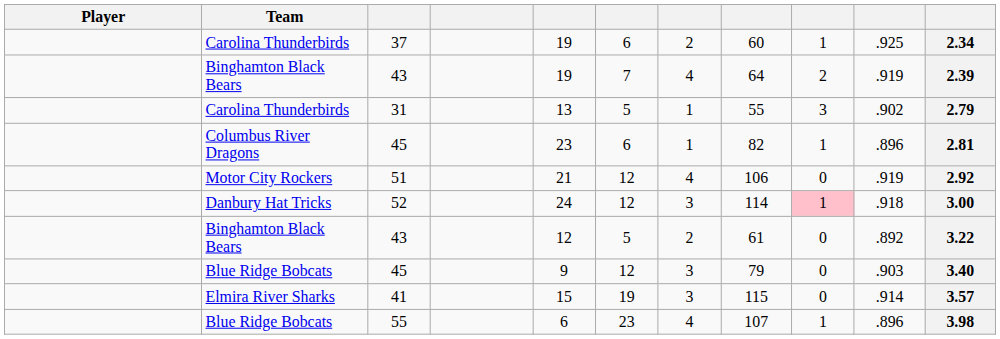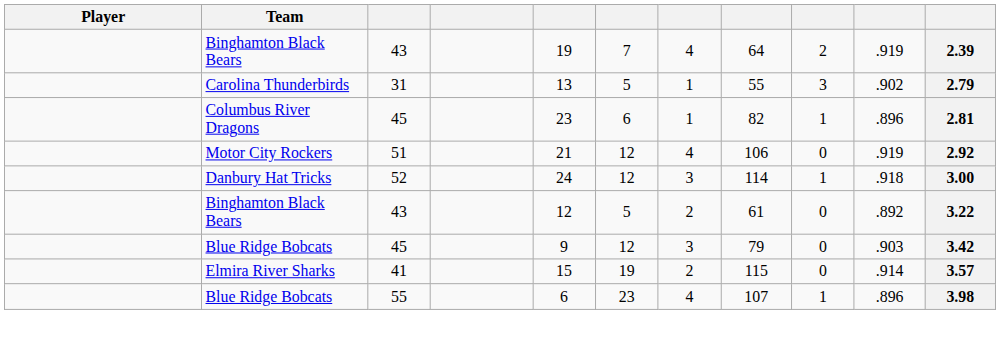 <table class="wikitable sortable" style="text-align: center">
 <tr>
 <th style="width: 12em;">Player</th>
 <th style="width: 10em;">Team</th>
 <th style="width: 3.5em;"></th>
 <th style="width: 6em;"></th>
 <th style="width: 3.5em;"></th>
 <th style="width: 3.5em;"></th>
 <th style="width: 3.5em;"></th>
 <th style="width: 4em;"></th>
 <th style="width: 3.5em;"></th>
 <th style="width: 4em;"></th>
 <th style="width: 4em;"></th>
-</tr>
-<tr>
-<td style="text-align:left;"></td>
-<td style="text-align:left;"><a href='#'>Carolina Thunderbirds</a></td>
-<td>37</td>
-<td></td>
-<td>19</td>
-<td>6</td>
-<td>2</td>
-<td>60</td>
-<td>1</td>
-<td>.925</td>
-<th>2.34</th>
 </tr>
 <tr>
 <td style="text-align:left;"></td>
 <td style="text-align:left;"><a href='#'>Binghamton Black Bears</a></td>
 <td>43</td>
 <td></td>
 <td>19</td>
 <td>7</td>
 <td>4</td>
 <td>64</td>
 <td>2</td>
 <td>.919</td>
 <th>2.39</th>
 </tr>
 <tr>
 <td style="text-align:left;"></td>
 <td style="text-align:left;"><a href='#'>Carolina Thunderbirds</a></td>
 <td>31</td>
 <td></td>
 <td>13</td>
 <td>5</td>
 <td>1</td>
 <td>55</td>
 <td>3</td>
 <td>.902</td>
 <th>2.79</th>
 </tr>
 <tr>
 <td style="text-align:left;"></td>
 <td style="text-align:left;"><a href='#'>Columbus River Dragons</a></td>
 <td>45</td>
 <td></td>
 <td>23</td>
 <td>6</td>
 <td>1</td>
 <td>82</td>
 <td>1</td>
 <td>.896</td>
 <th>2.81</th>
 </tr>
 <tr>
 <td style="text-align:left;"></td>
 <td style="text-align:left;"><a href='#'>Motor City Rockers</a></td>
 <td>51</td>
 <td></td>
 <td>21</td>
 <td>12</td>
 <td>4</td>
 <td>106</td>
 <td>0</td>
 <td>.919</td>
 <th>2.92</th>
 </tr>
 <tr>
 <td style="text-align:left;"></td>
 <td style="text-align:left;"><a href='#'>Danbury Hat Tricks</a></td>
 <td>52</td>
 <td></td>
 <td>24</td>
 <td>12</td>
 <td>3</td>
 <td>114</td>
-<td style="background: pink;">1</td>
+<td>1</td>
 <td>.918</td>
 <th>3.00</th>
 </tr>
 <tr>
 <td style="text-align:left;"></td>
 <td style="text-align:left;"><a href='#'>Binghamton Black Bears</a></td>
 <td>43</td>
 <td></td>
 <td>12</td>
 <td>5</td>
 <td>2</td>
 <td>61</td>
 <td>0</td>
 <td>.892</td>
 <th>3.22</th>
 </tr>
 <tr>
 <td style="text-align:left;"></td>
 <td style="text-align:left;"><a href='#'>Blue Ridge Bobcats</a></td>
 <td>45</td>
 <td></td>
 <td>9</td>
 <td>12</td>
 <td>3</td>
 <td>79</td>
 <td>0</td>
 <td>.903</td>
-<th>3.40</th>
+<th>3.42</th>
 </tr>
 <tr>
 <td style="text-align:left;"></td>
 <td style="text-align:left;"><a href='#'>Elmira River Sharks</a></td>
 <td>41</td>
 <td></td>
 <td>15</td>
 <td>19</td>
-<td>3</td>
+<td>2</td>
 <td>115</td>
 <td>0</td>
 <td>.914</td>
 <th>3.57</th>
 </tr>
 <tr>
 <td style="text-align:left;"></td>
 <td style="text-align:left;"><a href='#'>Blue Ridge Bobcats</a></td>
 <td>55</td>
 <td></td>
 <td>6</td>
 <td>23</td>
 <td>4</td>
 <td>107</td>
 <td>1</td>
 <td>.896</td>
 <th>3.98</th>
 </tr>
 </table>
